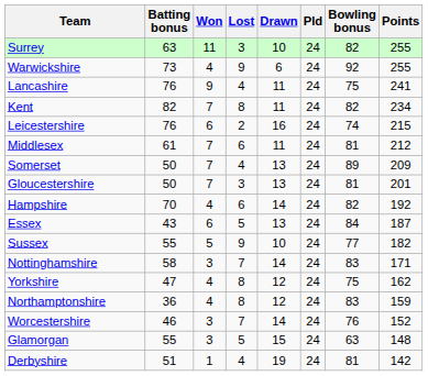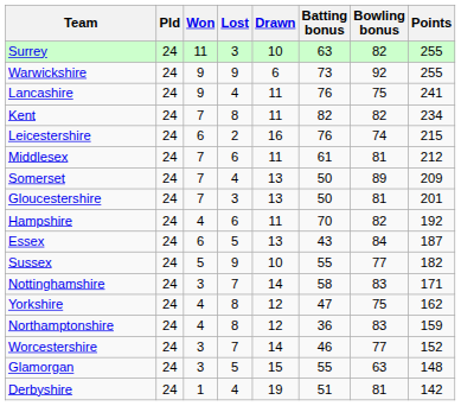 <table class="wikitable" style="text-align:center;">
 <tr>
 <th width=175>Team</th>
-<th width=20 abbr="Bonus points">Batting bonus</th>
+<th width=20 abbr="Played">Pld</th>
 <th width=20 abbr="Won"><a href='#'>Won</a></th>
 <th width=20 abbr="Lost"><a href='#'>Lost</a></th>
 <th width=20 abbr="Drawn"><a href='#'>Drawn</a></th>
-<th width=20 abbr="Played">Pld</th>
+<th width=20 abbr="Bonus points">Batting bonus</th>
 <th width=20 abbr="Bonus points">Bowling bonus</th>
 <th width=20 abbr="Points">Points</th>
 </tr>
 <tr style="background:#ccffcc;">
 <td style="text-align:left;"><a href='#'>Surrey</a></td>
-<td>63</td>
+<td>24</td>
 <td>11</td>
 <td>3</td>
 <td>10</td>
-<td>24</td>
+<td>63</td>
 <td>82</td>
 <td>255</td>
 </tr>
 <tr>
 <td style="text-align:left;"><a href='#'>Warwickshire</a></td>
-<td>73</td>
-<td>4</td>
+<td>24</td>
+<td>9</td>
 <td>9</td>
 <td>6</td>
-<td>24</td>
+<td>73</td>
 <td>92</td>
 <td>255</td>
 </tr>
 <tr>
 <td style="text-align:left;"><a href='#'>Lancashire</a></td>
-<td>76</td>
+<td>24</td>
 <td>9</td>
 <td>4</td>
 <td>11</td>
-<td>24</td>
+<td>76</td>
 <td>75</td>
 <td>241</td>
 </tr>
 <tr>
 <td style="text-align:left;"><a href='#'>Kent</a></td>
-<td>82</td>
+<td>24</td>
 <td>7</td>
 <td>8</td>
 <td>11</td>
-<td>24</td>
+<td>82</td>
 <td>82</td>
 <td>234</td>
 </tr>
 <tr>
 <td style="text-align:left;"><a href='#'>Leicestershire</a></td>
-<td>76</td>
+<td>24</td>
 <td>6</td>
 <td>2</td>
 <td>16</td>
-<td>24</td>
+<td>76</td>
 <td>74</td>
 <td>215</td>
 </tr>
 <tr>
 <td style="text-align:left;"><a href='#'>Middlesex</a></td>
-<td>61</td>
+<td>24</td>
 <td>7</td>
 <td>6</td>
 <td>11</td>
-<td>24</td>
+<td>61</td>
 <td>81</td>
 <td>212</td>
 </tr>
 <tr>
 <td style="text-align:left;"><a href='#'>Somerset</a></td>
-<td>50</td>
+<td>24</td>
 <td>7</td>
 <td>4</td>
 <td>13</td>
-<td>24</td>
+<td>50</td>
 <td>89</td>
 <td>209</td>
 </tr>
 <tr>
 <td style="text-align:left;"><a href='#'>Gloucestershire</a></td>
-<td>50</td>
+<td>24</td>
 <td>7</td>
 <td>3</td>
 <td>13</td>
-<td>24</td>
+<td>50</td>
 <td>81</td>
 <td>201</td>
 </tr>
 <tr>
 <td style="text-align:left;"><a href='#'>Hampshire</a></td>
-<td>70</td>
+<td>24</td>
 <td>4</td>
 <td>6</td>
-<td>14</td>
-<td>24</td>
+<td>11</td>
+<td>70</td>
 <td>82</td>
 <td>192</td>
 </tr>
 <tr>
 <td style="text-align:left;"><a href='#'>Essex</a></td>
-<td>43</td>
+<td>24</td>
 <td>6</td>
 <td>5</td>
 <td>13</td>
-<td>24</td>
+<td>43</td>
 <td>84</td>
 <td>187</td>
 </tr>
 <tr>
 <td style="text-align:left;"><a href='#'>Sussex</a></td>
-<td>55</td>
+<td>24</td>
 <td>5</td>
 <td>9</td>
 <td>10</td>
-<td>24</td>
+<td>55</td>
 <td>77</td>
 <td>182</td>
 </tr>
 <tr>
 <td style="text-align:left;"><a href='#'>Nottinghamshire</a></td>
-<td>58</td>
+<td>24</td>
 <td>3</td>
 <td>7</td>
 <td>14</td>
-<td>24</td>
+<td>58</td>
 <td>83</td>
 <td>171</td>
 </tr>
 <tr>
 <td style="text-align:left;"><a href='#'>Yorkshire</a></td>
-<td>47</td>
+<td>24</td>
 <td>4</td>
 <td>8</td>
 <td>12</td>
-<td>24</td>
+<td>47</td>
 <td>75</td>
 <td>162</td>
 </tr>
 <tr>
 <td style="text-align:left;"><a href='#'>Northamptonshire</a></td>
-<td>36</td>
+<td>24</td>
 <td>4</td>
 <td>8</td>
 <td>12</td>
-<td>24</td>
+<td>36</td>
 <td>83</td>
 <td>159</td>
 </tr>
 <tr>
 <td style="text-align:left;"><a href='#'>Worcestershire</a></td>
-<td>46</td>
+<td>24</td>
 <td>3</td>
 <td>7</td>
 <td>14</td>
-<td>24</td>
-<td>76</td>
+<td>46</td>
+<td>77</td>
 <td>152</td>
 </tr>
 <tr>
 <td style="text-align:left;"><a href='#'>Glamorgan</a></td>
-<td>55</td>
+<td>24</td>
 <td>3</td>
 <td>5</td>
 <td>15</td>
-<td>24</td>
+<td>55</td>
 <td>63</td>
 <td>148</td>
 </tr>
 <tr>
 <td style="text-align:left;"><a href='#'>Derbyshire</a></td>
-<td>51</td>
+<td>24</td>
 <td>1</td>
 <td>4</td>
 <td>19</td>
-<td>24</td>
+<td>51</td>
 <td>81</td>
 <td>142</td>
 </tr>
 </table>
